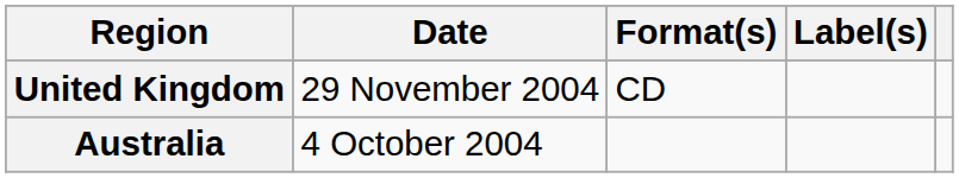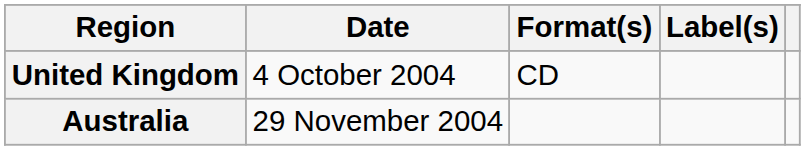 <table class="wikitable plainrowheaders">
 <tr>
 <th scope="col">Region</th>
 <th scope="col">Date</th>
 <th scope="col">Format(s)</th>
 <th scope="col">Label(s)</th>
 <th scope="col"></th>
 </tr>
 <tr>
 <th scope="row">United Kingdom</th>
-<td>29 November 2004</td>
+<td>4 October 2004</td>
 <td>CD</td>
 <td></td>
 <td></td>
 </tr>
 <tr>
 <th scope="row">Australia</th>
-<td>4 October 2004</td>
+<td>29 November 2004</td>
 <td></td>
 <td></td>
 <td></td>
 </tr>
 </table>
